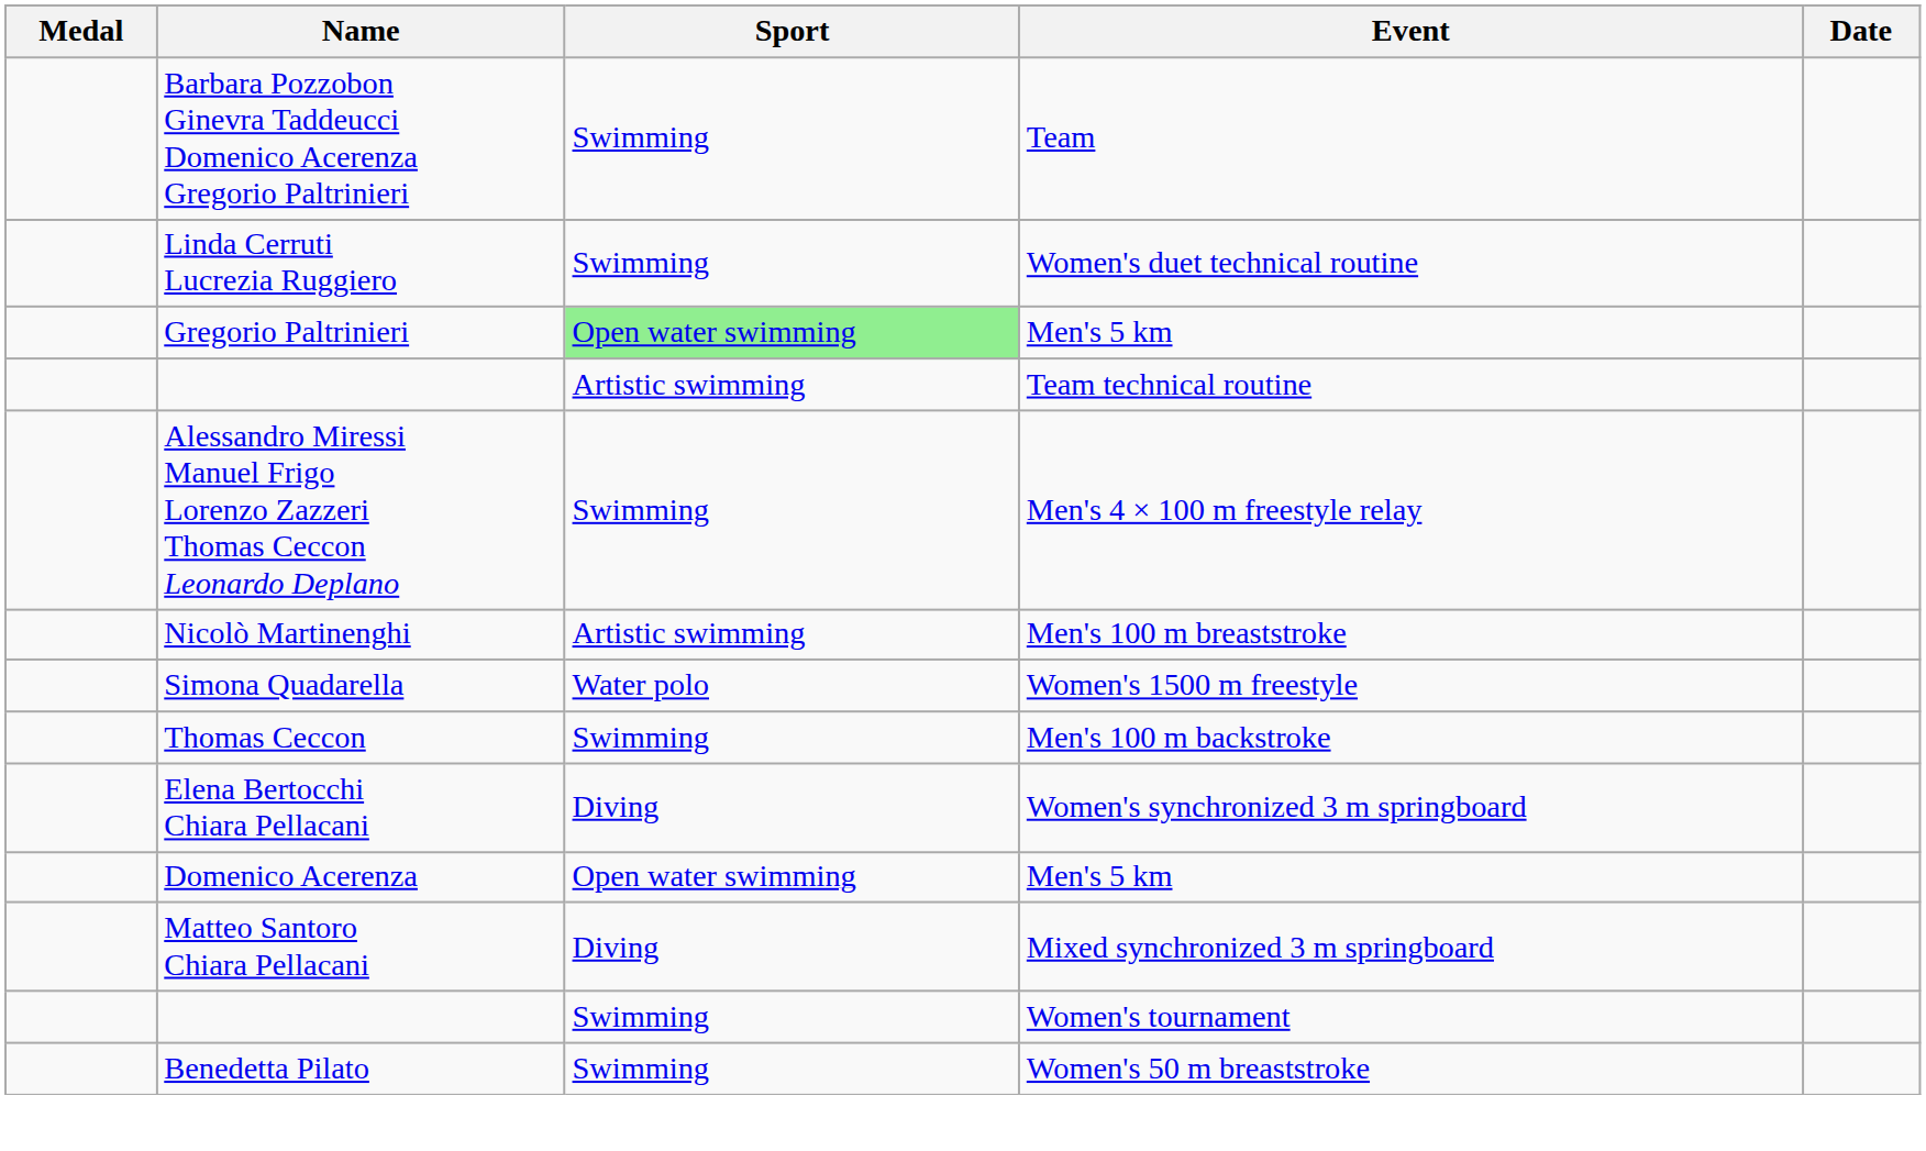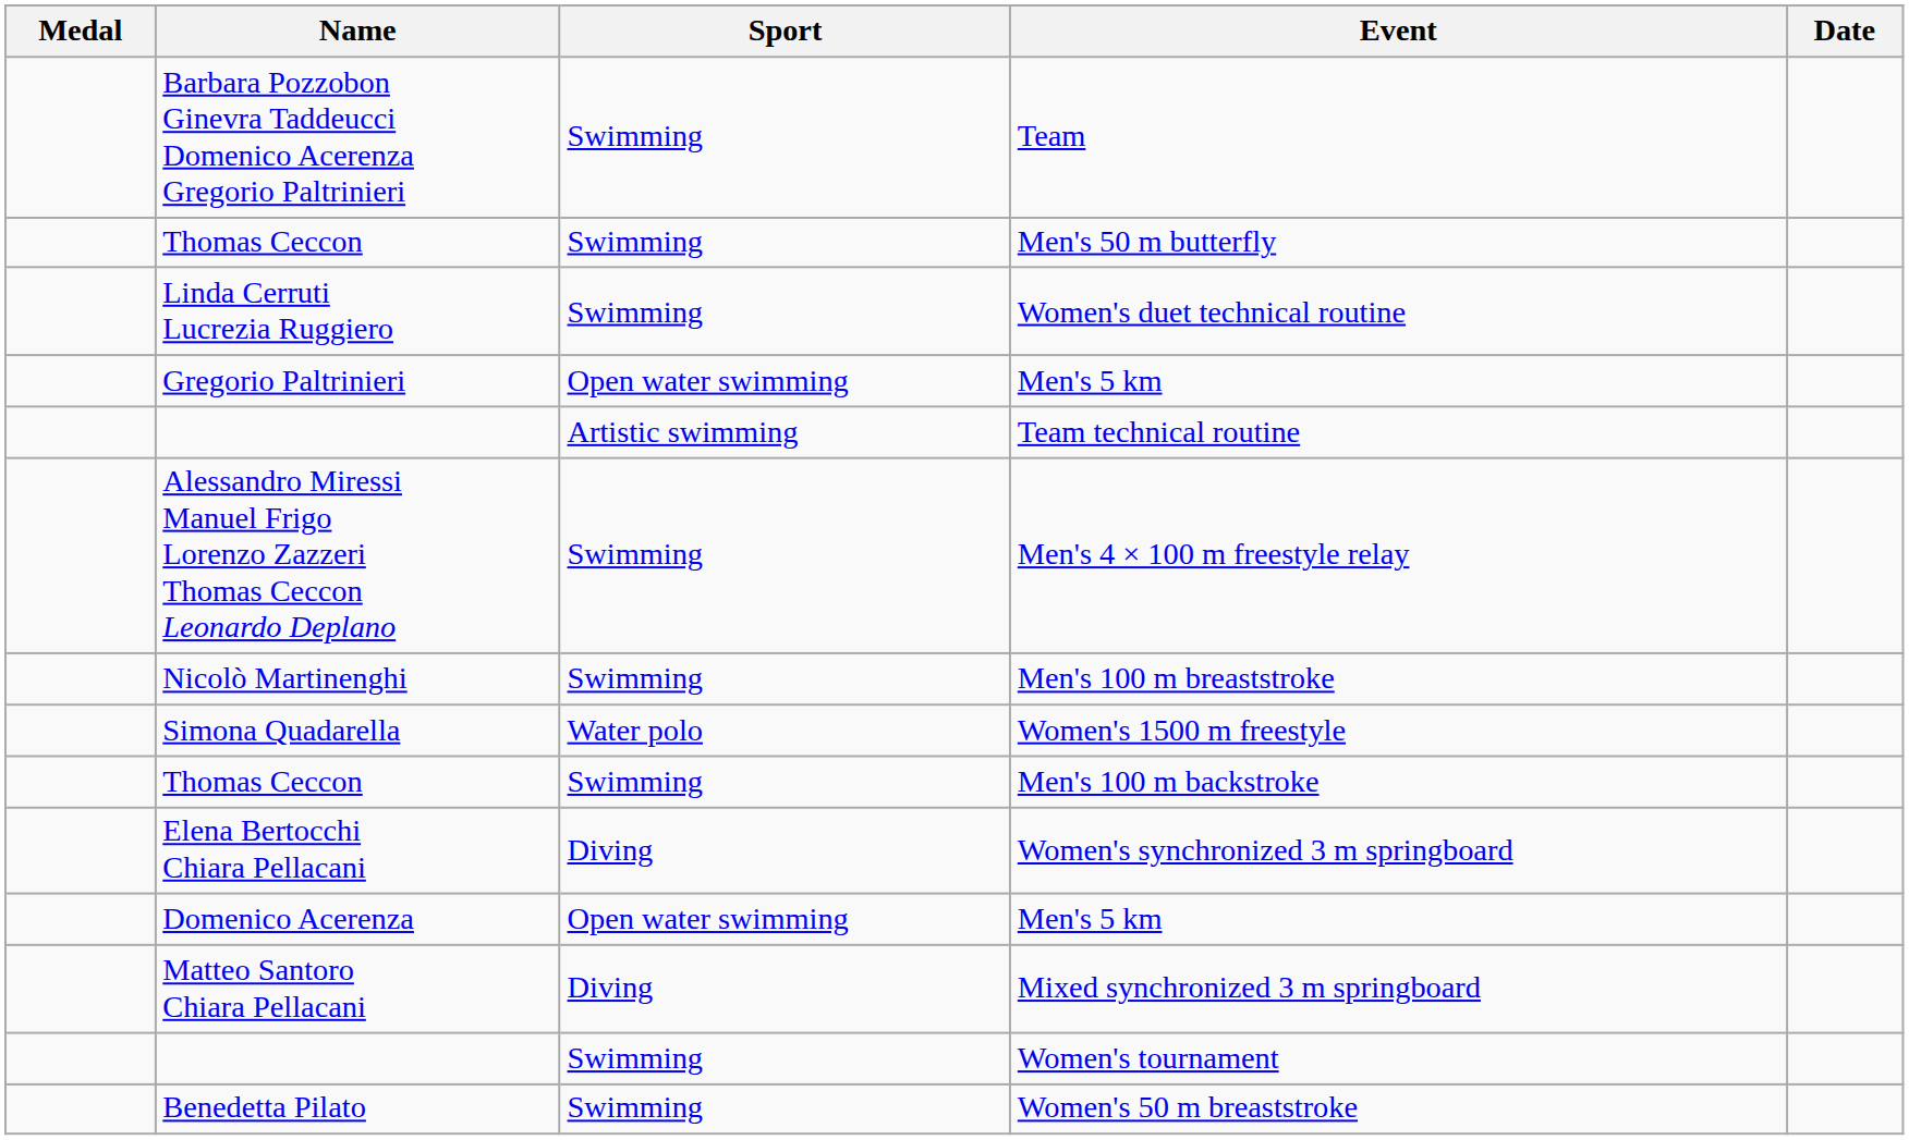 <table class="wikitable sortable" style="font-size:90%; width:70%;">
 <tr>
 <th>Medal</th>
 <th>Name</th>
 <th>Sport</th>
 <th>Event</th>
 <th>Date</th>
 </tr>
 <tr>
 <td></td>
 <td><a href='#'>Barbara Pozzobon</a><br><a href='#'>Ginevra Taddeucci</a><br><a href='#'>Domenico Acerenza</a><br><a href='#'>Gregorio Paltrinieri</a></td>
 <td><a href='#'>Swimming</a></td>
 <td><a href='#'>Team</a></td>
 <td></td>
 </tr>
 <tr>
 <td></td>
+<td><a href='#'>Thomas Ceccon</a></td>
+<td><a href='#'>Swimming</a></td>
+<td><a href='#'>Men's 50 m butterfly</a></td>
+<td></td>
+</tr>
+<tr>
+<td></td>
 <td><a href='#'>Linda Cerruti</a><br> <a href='#'>Lucrezia Ruggiero</a></td>
 <td><a href='#'>Swimming</a></td>
 <td><a href='#'>Women's duet technical routine</a></td>
 <td></td>
 </tr>
 <tr>
 <td></td>
 <td><a href='#'>Gregorio Paltrinieri</a></td>
-<td style="background: lightgreen;"><a href='#'>Open water swimming</a></td>
+<td><a href='#'>Open water swimming</a></td>
 <td><a href='#'>Men's 5 km</a></td>
 <td></td>
 </tr>
 <tr>
 <td></td>
 <td></td>
 <td><a href='#'>Artistic swimming</a></td>
 <td><a href='#'>Team technical routine</a></td>
 <td></td>
 </tr>
 <tr>
 <td></td>
 <td><a href='#'>Alessandro Miressi</a><br> <a href='#'>Manuel Frigo</a><br> <a href='#'>Lorenzo Zazzeri</a><br> <a href='#'>Thomas Ceccon</a><br> <em><a href='#'>Leonardo Deplano</a></em></td>
 <td><a href='#'>Swimming</a></td>
 <td><a href='#'>Men's 4 × 100 m freestyle relay</a></td>
 <td></td>
 </tr>
 <tr>
 <td></td>
 <td><a href='#'>Nicolò Martinenghi</a></td>
-<td><a href='#'>Artistic swimming</a></td>
+<td><a href='#'>Swimming</a></td>
 <td><a href='#'>Men's 100 m breaststroke</a></td>
 <td></td>
 </tr>
 <tr>
 <td></td>
 <td><a href='#'>Simona Quadarella</a></td>
 <td><a href='#'>Water polo</a></td>
 <td><a href='#'>Women's 1500 m freestyle</a></td>
 <td></td>
 </tr>
 <tr>
 <td></td>
 <td><a href='#'>Thomas Ceccon</a></td>
 <td><a href='#'>Swimming</a></td>
 <td><a href='#'>Men's 100 m backstroke</a></td>
 <td></td>
 </tr>
 <tr>
 <td></td>
 <td><a href='#'>Elena Bertocchi</a><br> <a href='#'>Chiara Pellacani</a></td>
 <td><a href='#'>Diving</a></td>
 <td><a href='#'>Women's synchronized 3 m springboard</a></td>
 <td></td>
 </tr>
 <tr>
 <td></td>
 <td><a href='#'>Domenico Acerenza</a></td>
 <td><a href='#'>Open water swimming</a></td>
 <td><a href='#'>Men's 5 km</a></td>
 <td></td>
 </tr>
 <tr>
 <td></td>
 <td><a href='#'>Matteo Santoro</a><br> <a href='#'>Chiara Pellacani</a></td>
 <td><a href='#'>Diving</a></td>
 <td><a href='#'>Mixed synchronized 3 m springboard</a></td>
 <td></td>
 </tr>
 <tr>
 <td></td>
 <td><br></td>
 <td><a href='#'>Swimming</a></td>
 <td><a href='#'>Women's tournament</a></td>
 <td></td>
 </tr>
 <tr>
 <td></td>
 <td><a href='#'>Benedetta Pilato</a></td>
 <td><a href='#'>Swimming</a></td>
 <td><a href='#'>Women's 50 m breaststroke</a></td>
 <td></td>
 </tr>
 </table>
